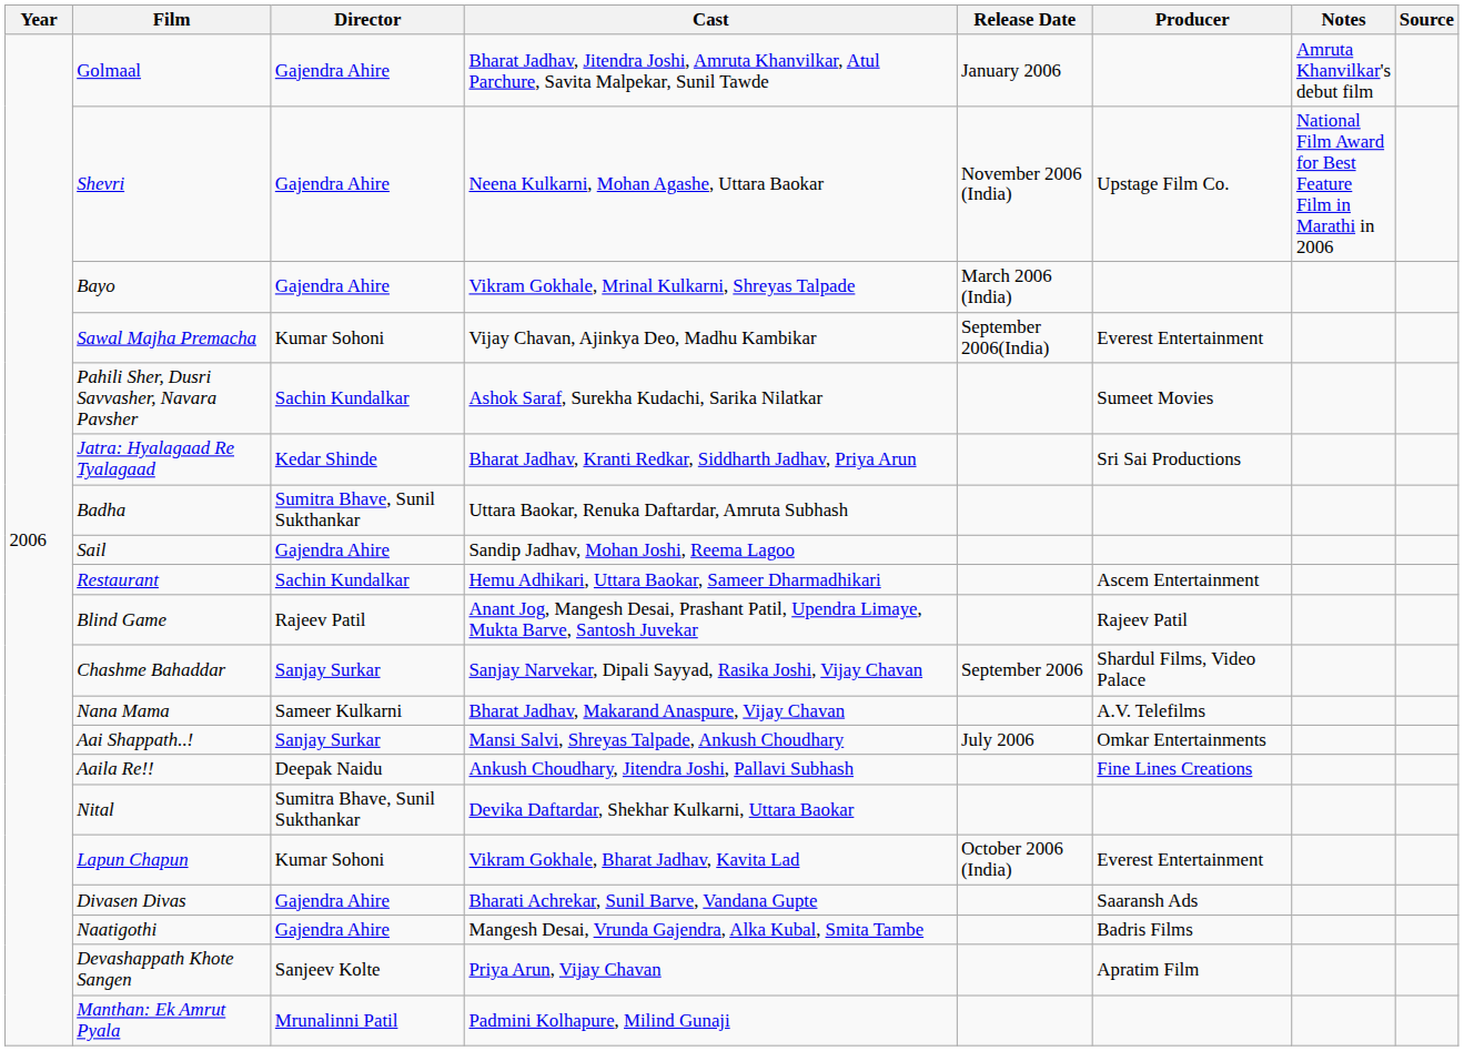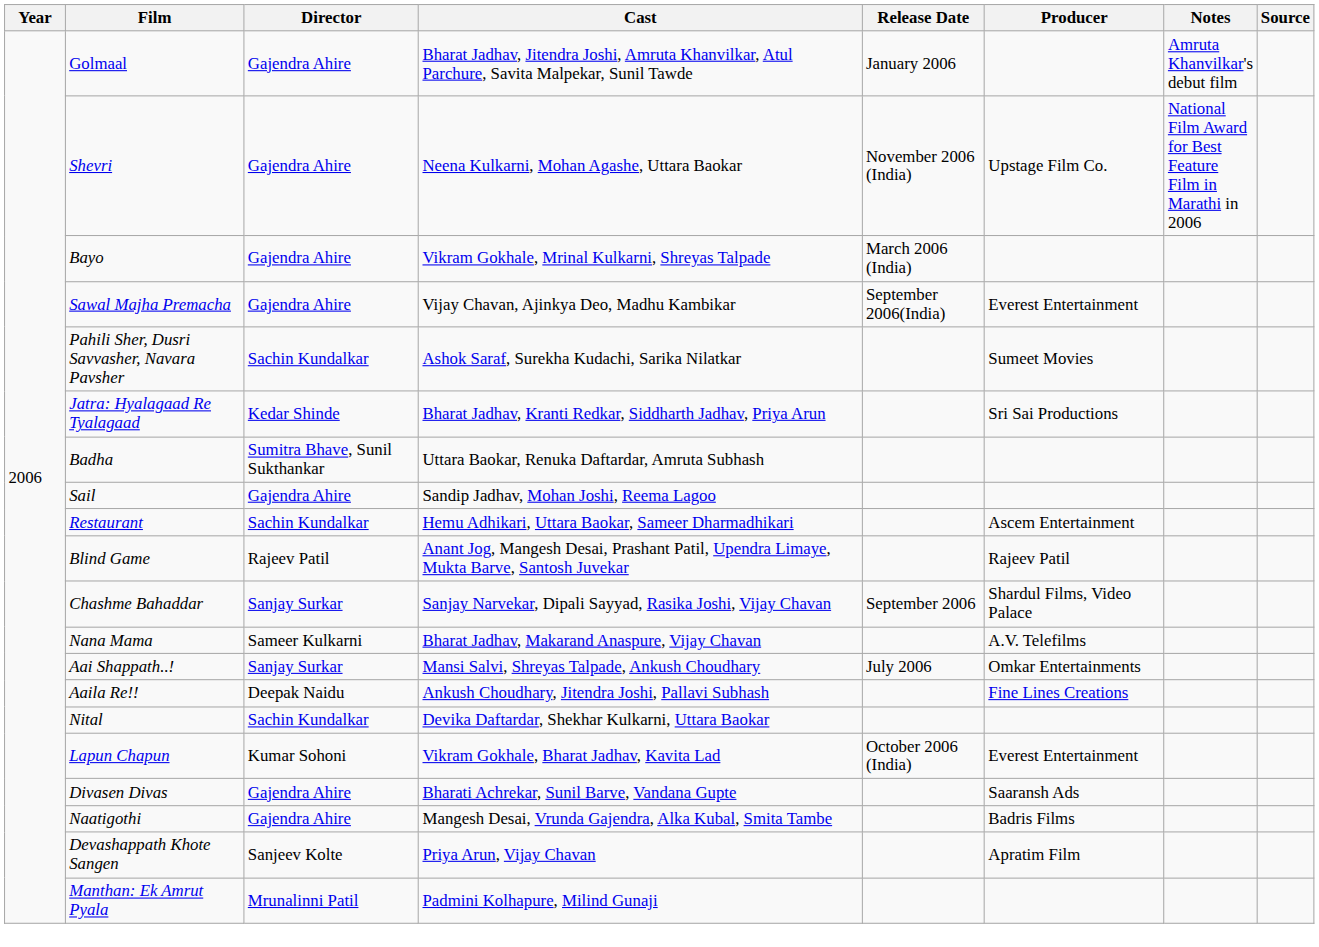 <table class ="wikitable sortable collapsible">
 <tr>
 <th style="width: 05%;">Year</th>
 <th style="width: 15%;">Film</th>
 <th style="width: 15%;">Director</th>
 <th style="width: 40%;" class="unsortable">Cast</th>
 <th style="width: 10%;">Release Date</th>
 <th style="width: 15%;" class="unsortable">Producer</th>
 <th style="width: 15%;" class="unsortable">Notes</th>
 <th style="width: 15%;" class="unsortable">Source</th>
 </tr>
 <tr>
 <td rowspan="20">2006</td>
 <td><a href='#'>Golmaal</a></td>
 <td><a href='#'>Gajendra Ahire</a></td>
 <td><a href='#'>Bharat Jadhav</a>, <a href='#'>Jitendra Joshi</a>, <a href='#'>Amruta Khanvilkar</a>, <a href='#'>Atul Parchure</a>, Savita Malpekar, Sunil Tawde</td>
 <td>January 2006</td>
 <td></td>
 <td><a href='#'>Amruta Khanvilkar</a>'s debut film</td>
 <td></td>
 </tr>
 <tr>
 <td><em><a href='#'>Shevri</a></em></td>
 <td><a href='#'>Gajendra Ahire</a></td>
 <td><a href='#'>Neena Kulkarni</a>, <a href='#'>Mohan Agashe</a>, Uttara Baokar</td>
 <td>November 2006 (India)</td>
 <td>Upstage Film Co.</td>
 <td><a href='#'>National Film Award for Best Feature Film in Marathi</a> in 2006</td>
 <td></td>
 </tr>
 <tr>
 <td><em>Bayo</em></td>
 <td><a href='#'>Gajendra Ahire</a></td>
 <td><a href='#'>Vikram Gokhale</a>, <a href='#'>Mrinal Kulkarni</a>, <a href='#'>Shreyas Talpade</a></td>
 <td>March 2006 (India)</td>
 <td></td>
 <td></td>
 <td></td>
 </tr>
 <tr>
 <td><em><a href='#'>Sawal Majha Premacha</a></em></td>
-<td>Kumar Sohoni</td>
+<td><a href='#'>Gajendra Ahire</a></td>
 <td>Vijay Chavan, Ajinkya Deo, Madhu Kambikar</td>
 <td>September 2006(India)</td>
 <td>Everest Entertainment</td>
 <td></td>
 <td></td>
 </tr>
 <tr>
 <td><em>Pahili Sher, Dusri Savvasher, Navara Pavsher</em></td>
 <td><a href='#'>Sachin Kundalkar</a></td>
 <td><a href='#'>Ashok Saraf</a>, Surekha Kudachi, Sarika Nilatkar</td>
 <td></td>
 <td>Sumeet Movies</td>
 <td></td>
 <td></td>
 </tr>
 <tr>
 <td><em><a href='#'>Jatra: Hyalagaad Re Tyalagaad</a></em></td>
 <td><a href='#'>Kedar Shinde</a></td>
 <td><a href='#'>Bharat Jadhav</a>, <a href='#'>Kranti Redkar</a>, <a href='#'>Siddharth Jadhav</a>, <a href='#'>Priya Arun</a></td>
 <td></td>
 <td>Sri Sai Productions</td>
 <td></td>
 <td></td>
 </tr>
 <tr>
 <td><em>Badha</em></td>
 <td><a href='#'>Sumitra Bhave</a>, Sunil Sukthankar</td>
 <td>Uttara Baokar, Renuka Daftardar, Amruta Subhash</td>
 <td></td>
 <td></td>
 <td></td>
 <td></td>
 </tr>
 <tr>
 <td><em>Sail</em></td>
 <td><a href='#'>Gajendra Ahire</a></td>
 <td>Sandip Jadhav, <a href='#'>Mohan Joshi</a>, <a href='#'>Reema Lagoo</a></td>
 <td></td>
 <td></td>
 <td></td>
 <td></td>
 </tr>
 <tr>
 <td><em><a href='#'>Restaurant</a></em></td>
 <td><a href='#'>Sachin Kundalkar</a></td>
 <td><a href='#'>Hemu Adhikari</a>, <a href='#'>Uttara Baokar</a>, <a href='#'>Sameer Dharmadhikari</a></td>
 <td></td>
 <td>Ascem Entertainment</td>
 <td></td>
 <td></td>
 </tr>
 <tr>
 <td><em>Blind Game</em></td>
 <td>Rajeev Patil</td>
 <td><a href='#'>Anant Jog</a>, Mangesh Desai, Prashant Patil, <a href='#'>Upendra Limaye</a>, <a href='#'>Mukta Barve</a>, <a href='#'>Santosh Juvekar</a></td>
 <td></td>
 <td>Rajeev Patil</td>
 <td></td>
 <td></td>
 </tr>
 <tr>
 <td><em>Chashme Bahaddar</em></td>
 <td><a href='#'>Sanjay Surkar</a></td>
 <td><a href='#'>Sanjay Narvekar</a>, Dipali Sayyad, <a href='#'>Rasika Joshi</a>, <a href='#'>Vijay Chavan</a></td>
 <td>September 2006</td>
 <td>Shardul Films, Video Palace</td>
 <td></td>
 <td></td>
 </tr>
 <tr>
 <td><em>Nana Mama</em></td>
 <td>Sameer Kulkarni</td>
 <td><a href='#'>Bharat Jadhav</a>, <a href='#'>Makarand Anaspure</a>, <a href='#'>Vijay Chavan</a></td>
 <td></td>
 <td>A.V. Telefilms</td>
 <td></td>
 <td></td>
 </tr>
 <tr>
 <td><em>Aai Shappath..!</em></td>
 <td><a href='#'>Sanjay Surkar</a></td>
 <td><a href='#'>Mansi Salvi</a>, <a href='#'>Shreyas Talpade</a>, <a href='#'>Ankush Choudhary</a></td>
 <td>July 2006</td>
 <td>Omkar Entertainments</td>
 <td></td>
 <td></td>
 </tr>
 <tr>
 <td><em>Aaila Re!!</em></td>
 <td>Deepak Naidu</td>
 <td><a href='#'>Ankush Choudhary</a>, <a href='#'>Jitendra Joshi</a>, <a href='#'>Pallavi Subhash</a></td>
 <td></td>
 <td><a href='#'>Fine Lines Creations</a></td>
 <td></td>
 <td></td>
 </tr>
 <tr>
 <td><em>Nital</em></td>
-<td>Sumitra Bhave, Sunil Sukthankar</td>
+<td><a href='#'>Sachin Kundalkar</a></td>
 <td><a href='#'>Devika Daftardar</a>, Shekhar Kulkarni, <a href='#'>Uttara Baokar</a></td>
 <td></td>
 <td></td>
 <td></td>
 <td></td>
 </tr>
 <tr>
 <td><em><a href='#'>Lapun Chapun</a></em></td>
 <td>Kumar Sohoni</td>
 <td><a href='#'>Vikram Gokhale</a>, <a href='#'>Bharat Jadhav</a>, <a href='#'>Kavita Lad</a></td>
 <td>October 2006 (India)</td>
 <td>Everest Entertainment</td>
 <td></td>
 <td></td>
 </tr>
 <tr>
 <td><em>Divasen Divas</em></td>
 <td><a href='#'>Gajendra Ahire</a></td>
 <td><a href='#'>Bharati Achrekar</a>, <a href='#'>Sunil Barve</a>, <a href='#'>Vandana Gupte</a></td>
 <td></td>
 <td>Saaransh Ads</td>
 <td></td>
 <td></td>
 </tr>
 <tr>
 <td><em>Naatigothi</em></td>
 <td><a href='#'>Gajendra Ahire</a></td>
 <td>Mangesh Desai, <a href='#'>Vrunda Gajendra</a>, <a href='#'>Alka Kubal</a>, <a href='#'>Smita Tambe</a></td>
 <td></td>
 <td>Badris Films</td>
 <td></td>
 <td></td>
 </tr>
 <tr>
 <td><em>Devashappath Khote Sangen</em></td>
 <td>Sanjeev Kolte</td>
 <td><a href='#'>Priya Arun</a>, <a href='#'>Vijay Chavan</a></td>
 <td></td>
 <td>Apratim Film</td>
 <td></td>
 <td></td>
 </tr>
 <tr>
 <td><em><a href='#'>Manthan: Ek Amrut Pyala</a></em></td>
 <td><a href='#'>Mrunalinni Patil</a></td>
 <td><a href='#'>Padmini Kolhapure</a>, <a href='#'>Milind Gunaji</a></td>
 <td></td>
 <td></td>
 <td></td>
 <td></td>
 </tr>
 </table>
